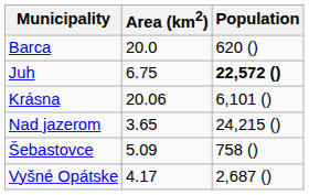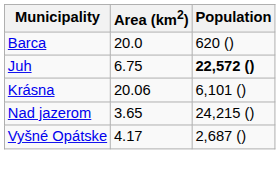 <table class="wikitable sortable">
 <tr>
 <th>Municipality</th>
 <th>Area (km<sup>2</sup>)</th>
 <th>Population</th>
 </tr>
 <tr>
 <td><a href='#'>Barca</a></td>
 <td>20.0</td>
 <td>620 ()</td>
 </tr>
 <tr>
 <td><a href='#'>Juh</a></td>
 <td>6.75</td>
 <td><strong>22,572 ()</strong></td>
 </tr>
 <tr>
 <td><a href='#'>Krásna</a></td>
 <td>20.06</td>
 <td>6,101 ()</td>
 </tr>
 <tr>
 <td><a href='#'>Nad jazerom</a></td>
 <td>3.65</td>
 <td>24,215 ()</td>
 </tr>
 <tr>
-<td><a href='#'>Šebastovce</a></td>
-<td>5.09</td>
-<td>758 ()</td>
-</tr>
-<tr>
 <td><a href='#'>Vyšné Opátske</a></td>
 <td>4.17</td>
 <td>2,687 ()</td>
 </tr>
 </table>
